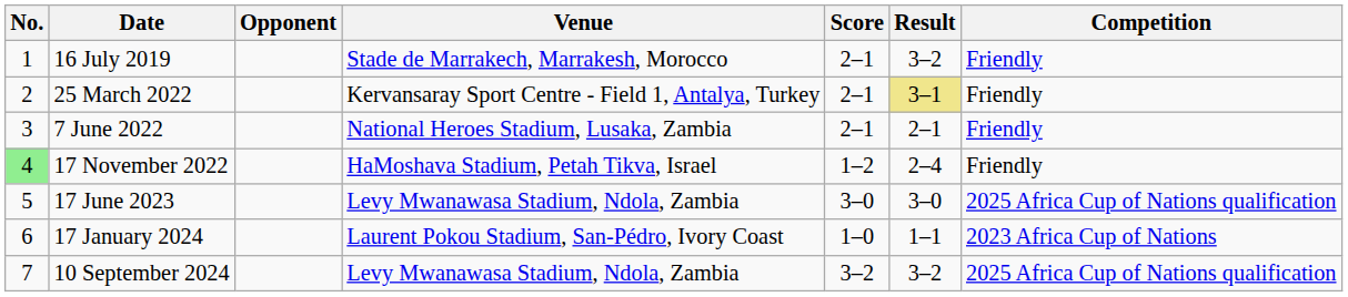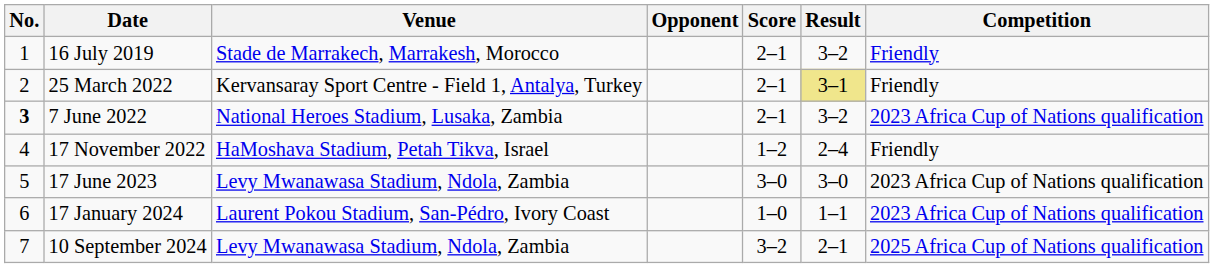 <table class="wikitable sortable">
 <tr>
 <th scope="col">No.</th>
 <th scope="col">Date</th>
+<th scope="col">Venue</th>
 <th scope="col">Opponent</th>
-<th scope="col">Venue</th>
 <th scope="col">Score</th>
 <th scope="col">Result</th>
 <th scope="col">Competition</th>
 </tr>
 <tr>
 <td style="text-align:center">1</td>
 <td>16 July 2019</td>
+<td><a href='#'>Stade de Marrakech</a>, <a href='#'>Marrakesh</a>, Morocco</td>
 <td></td>
-<td><a href='#'>Stade de Marrakech</a>, <a href='#'>Marrakesh</a>, Morocco</td>
 <td style="text-align:center">2–1</td>
 <td style="text-align:center">3–2</td>
 <td><a href='#'>Friendly</a></td>
 </tr>
 <tr>
 <td style="text-align:center">2</td>
 <td>25 March 2022</td>
+<td>Kervansaray Sport Centre - Field 1, <a href='#'>Antalya</a>, Turkey</td>
 <td></td>
-<td>Kervansaray Sport Centre - Field 1, <a href='#'>Antalya</a>, Turkey</td>
 <td style="text-align:center">2–1</td>
 <td style="background: khaki; text-align:center">3–1</td>
 <td>Friendly</td>
 </tr>
 <tr>
-<td style="text-align:center">3</td>
+<td style="text-align:center"><strong>3</strong></td>
 <td>7 June 2022</td>
+<td><a href='#'>National Heroes Stadium</a>, <a href='#'>Lusaka</a>, Zambia</td>
 <td></td>
-<td><a href='#'>National Heroes Stadium</a>, <a href='#'>Lusaka</a>, Zambia</td>
 <td style="text-align:center">2–1</td>
-<td style="text-align:center">2–1</td>
-<td><a href='#'>Friendly</a></td>
+<td style="text-align:center">3–2</td>
+<td><a href='#'>2023 Africa Cup of Nations qualification</a></td>
 </tr>
 <tr>
-<td style="background: lightgreen; text-align:center">4</td>
+<td style="text-align:center">4</td>
 <td>17 November 2022</td>
+<td><a href='#'>HaMoshava Stadium</a>, <a href='#'>Petah Tikva</a>, Israel</td>
 <td></td>
-<td><a href='#'>HaMoshava Stadium</a>, <a href='#'>Petah Tikva</a>, Israel</td>
 <td style="text-align:center">1–2</td>
 <td style="text-align:center">2–4</td>
 <td>Friendly</td>
 </tr>
 <tr>
 <td style="text-align:center">5</td>
 <td>17 June 2023</td>
+<td><a href='#'>Levy Mwanawasa Stadium</a>, <a href='#'>Ndola</a>, Zambia</td>
 <td></td>
-<td><a href='#'>Levy Mwanawasa Stadium</a>, <a href='#'>Ndola</a>, Zambia</td>
 <td style="text-align:center">3–0</td>
 <td style="text-align:center">3–0</td>
-<td><a href='#'>2025 Africa Cup of Nations qualification</a></td>
+<td>2023 Africa Cup of Nations qualification</td>
 </tr>
 <tr>
 <td style="text-align:center">6</td>
 <td>17 January 2024</td>
+<td><a href='#'>Laurent Pokou Stadium</a>, <a href='#'>San-Pédro</a>, Ivory Coast</td>
 <td></td>
-<td><a href='#'>Laurent Pokou Stadium</a>, <a href='#'>San-Pédro</a>, Ivory Coast</td>
 <td style="text-align:center">1–0</td>
 <td style="text-align:center">1–1</td>
-<td><a href='#'>2023 Africa Cup of Nations</a></td>
+<td><a href='#'>2023 Africa Cup of Nations qualification</a></td>
 </tr>
 <tr>
 <td style="text-align:center">7</td>
 <td>10 September 2024</td>
+<td><a href='#'>Levy Mwanawasa Stadium</a>, <a href='#'>Ndola</a>, Zambia</td>
 <td></td>
-<td><a href='#'>Levy Mwanawasa Stadium</a>, <a href='#'>Ndola</a>, Zambia</td>
 <td style="text-align:center">3–2</td>
-<td style="text-align:center">3–2</td>
+<td style="text-align:center">2–1</td>
 <td><a href='#'>2025 Africa Cup of Nations qualification</a></td>
 </tr>
 </table>
